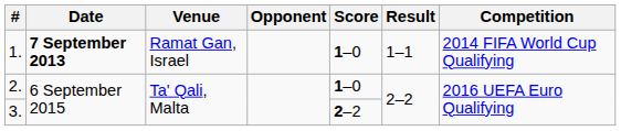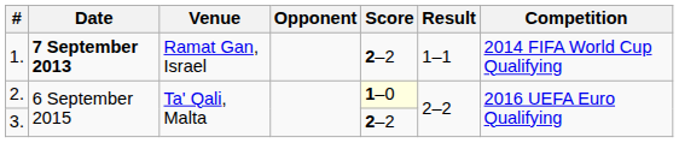 <table class="wikitable">
 <tr>
 <th>#</th>
 <th>Date</th>
 <th>Venue</th>
 <th>Opponent</th>
 <th>Score</th>
 <th>Result</th>
 <th>Competition</th>
 </tr>
 <tr>
 <td>1.</td>
 <td><strong>7 September 2013</strong></td>
 <td><a href='#'>Ramat Gan</a>, Israel</td>
 <td></td>
-<td><strong>1</strong>–0</td>
+<td><strong>2</strong>–2</td>
 <td>1–1</td>
 <td><a href='#'>2014 FIFA World Cup Qualifying</a></td>
 </tr>
 <tr>
 <td>2.</td>
 <td rowspan=2>6 September 2015</td>
 <td rowspan=2><a href='#'>Ta' Qali</a>, Malta</td>
 <td rowspan=2></td>
-<td><strong>1</strong>–0</td>
+<td style="background: lightyellow;"><strong>1</strong>–0</td>
 <td rowspan=2>2–2</td>
 <td rowspan=2><a href='#'>2016 UEFA Euro Qualifying</a></td>
 </tr>
 <tr>
 <td>3.</td>
 <td><strong>2</strong>–2</td>
 </tr>
 </table>
